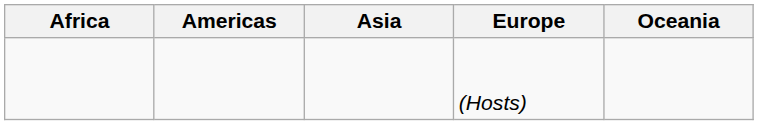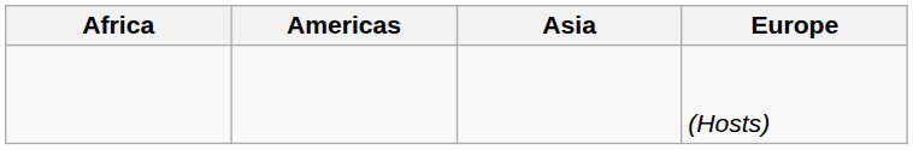 <table class="wikitable">
 <tr>
 <th width=14%>Africa</th>
 <th width=14%>Americas</th>
 <th width=14%>Asia</th>
 <th width=14%>Europe</th>
-<th width=14%>Oceania</th>
 </tr>
 <tr>
 <td> <br> </td>
 <td> <br>  <br>  <br> </td>
 <td></td>
 <td><br>  <br>  <em>(Hosts)</em> <br> </td>
-<td> <br> </td>
 </tr>
 </table>
